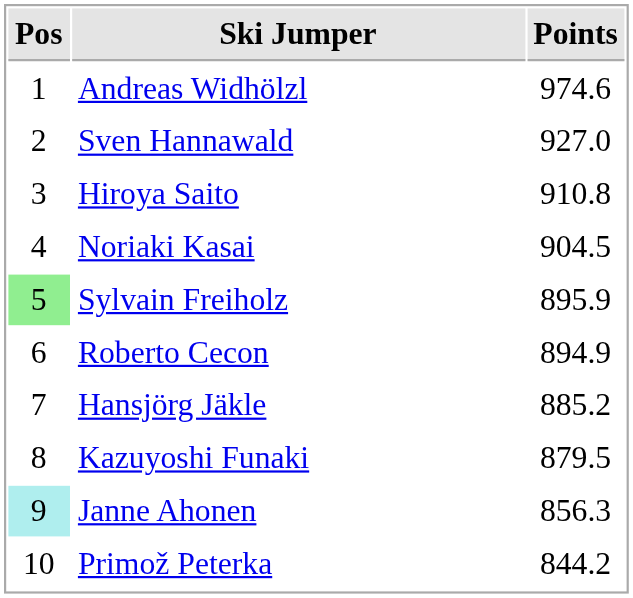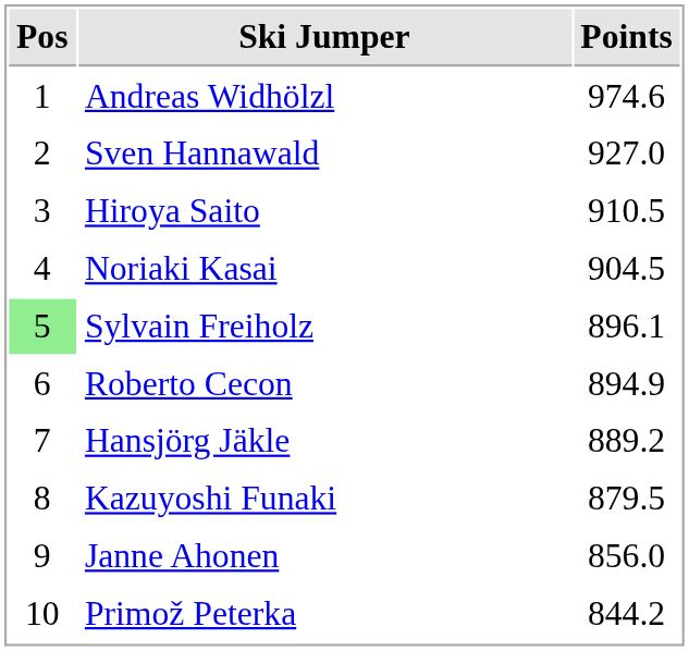 <table cellspacing="1" cellpadding="3" style="border:1px solid #AAAAAA;font-size:90%">
 <tr bgcolor="#E4E4E4">
 <th style="border-bottom:1px solid #AAAAAA" width=10>Pos</th>
 <th style="border-bottom:1px solid #AAAAAA" width=200>Ski Jumper</th>
 <th style="border-bottom:1px solid #AAAAAA" width=20>Points</th>
 </tr>
 <tr align="center">
 <td>1</td>
 <td align="left"> <a href='#'>Andreas Widhölzl</a></td>
 <td>974.6</td>
 </tr>
 <tr align="center">
 <td>2</td>
 <td align="left"> <a href='#'>Sven Hannawald</a></td>
 <td>927.0</td>
 </tr>
 <tr align="center">
 <td>3</td>
 <td align="left"> <a href='#'>Hiroya Saito</a></td>
-<td>910.8</td>
+<td>910.5</td>
 </tr>
 <tr align="center">
 <td>4</td>
 <td align="left"> <a href='#'>Noriaki Kasai</a></td>
 <td>904.5</td>
 </tr>
 <tr align="center">
 <td style="background: lightgreen;">5</td>
 <td align="left"> <a href='#'>Sylvain Freiholz</a></td>
-<td>895.9</td>
+<td>896.1</td>
 </tr>
 <tr align="center">
 <td>6</td>
 <td align="left"> <a href='#'>Roberto Cecon</a></td>
 <td>894.9</td>
 </tr>
 <tr align="center">
 <td>7</td>
 <td align="left"> <a href='#'>Hansjörg Jäkle</a></td>
-<td>885.2</td>
+<td>889.2</td>
 </tr>
 <tr align="center">
 <td>8</td>
 <td align="left"> <a href='#'>Kazuyoshi Funaki</a></td>
 <td>879.5</td>
 </tr>
 <tr align="center">
-<td style="background: paleturquoise;">9</td>
+<td>9</td>
 <td align="left"> <a href='#'>Janne Ahonen</a></td>
-<td>856.3</td>
+<td>856.0</td>
 </tr>
 <tr align="center">
 <td>10</td>
 <td align="left"> <a href='#'>Primož Peterka</a></td>
 <td>844.2</td>
 </tr>
 </table>
